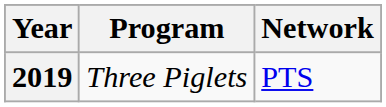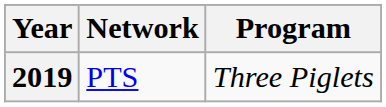 <table class="wikitable plainrowheaders">
 <tr>
 <th>Year</th>
+<th>Network</th>
 <th>Program</th>
-<th>Network</th>
 </tr>
 <tr>
 <th scope="row">2019</th>
+<td><a href='#'>PTS</a></td>
 <td><em>Three Piglets</em></td>
-<td><a href='#'>PTS</a></td>
 </tr>
 </table>
